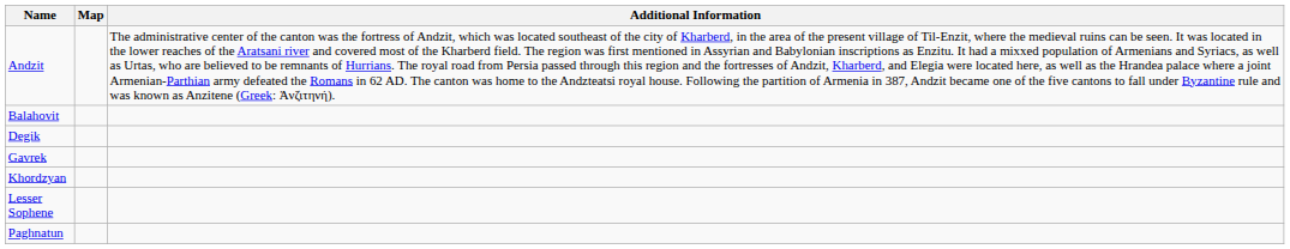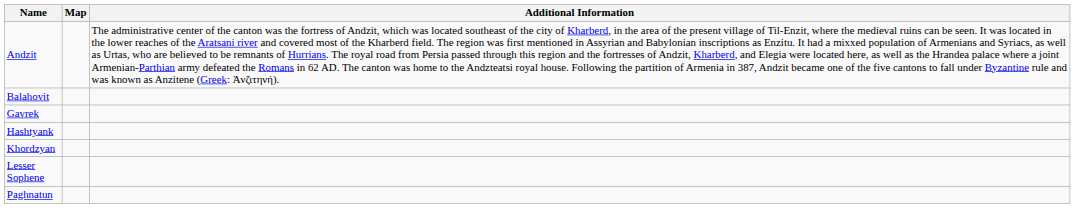 <table class="wikitable">
 <tr>
 <th>Name</th>
 <th>Map</th>
 <th>Additional Information</th>
 </tr>
 <tr>
 <td><a href='#'>Andzit</a></td>
 <td></td>
 <td>The administrative center of the canton was the fortress of Andzit, which was located southeast of the city of <a href='#'>Kharberd</a>, in the area of the present village of Til-Enzit, where the medieval ruins can be seen. It was located in the lower reaches of the <a href='#'>Aratsani river</a> and covered most of the Kharberd field. The region was first mentioned in Assyrian and Babylonian inscriptions as Enzitu. It had a mixxed population of Armenians and Syriacs, as well as Urtas, who are believed to be remnants of <a href='#'>Hurrians</a>. The royal road from Persia passed through this region and the fortresses of Andzit, <a href='#'>Kharberd</a>, and Elegia were located here, as well as the Hrandea palace where a joint Armenian-<a href='#'>Parthian</a> army defeated the <a href='#'>Romans</a> in 62 AD. The canton was home to the Andzteatsi royal house. Following the partition of Armenia in 387, Andzit became one of the five cantons to fall under <a href='#'>Byzantine</a> rule and was known as Anzitene (<a href='#'>Greek</a>: Ἀνζιτηνή).</td>
 </tr>
 <tr>
 <td><a href='#'>Balahovit</a></td>
 <td></td>
 <td></td>
 </tr>
 <tr>
-<td><a href='#'>Degik</a></td>
+<td><a href='#'>Gavrek</a></td>
 <td></td>
 <td></td>
 </tr>
 <tr>
-<td><a href='#'>Gavrek</a></td>
+<td><a href='#'>Hashtyank</a></td>
 <td></td>
 <td></td>
 </tr>
 <tr>
 <td><a href='#'>Khordzyan</a></td>
 <td></td>
 <td></td>
 </tr>
 <tr>
 <td><a href='#'>Lesser Sophene</a></td>
 <td></td>
 <td></td>
 </tr>
 <tr>
 <td><a href='#'>Paghnatun</a></td>
 <td></td>
 <td></td>
 </tr>
 </table>
